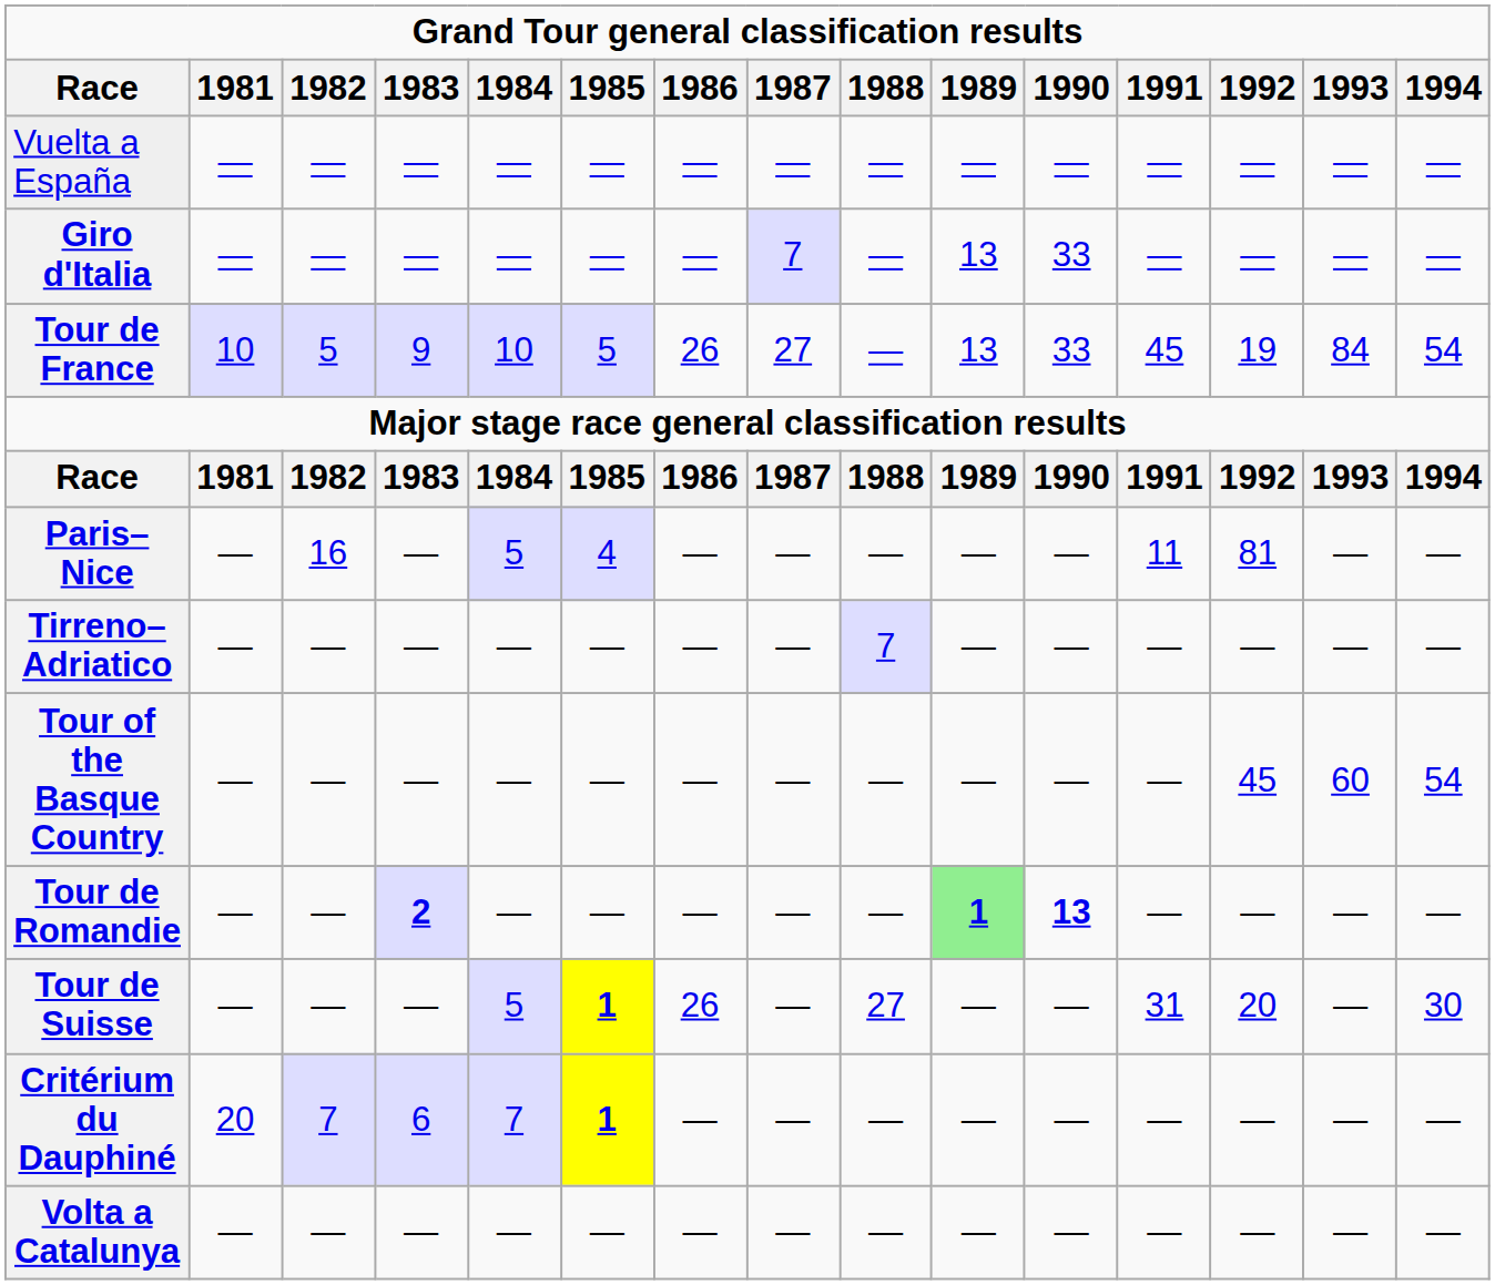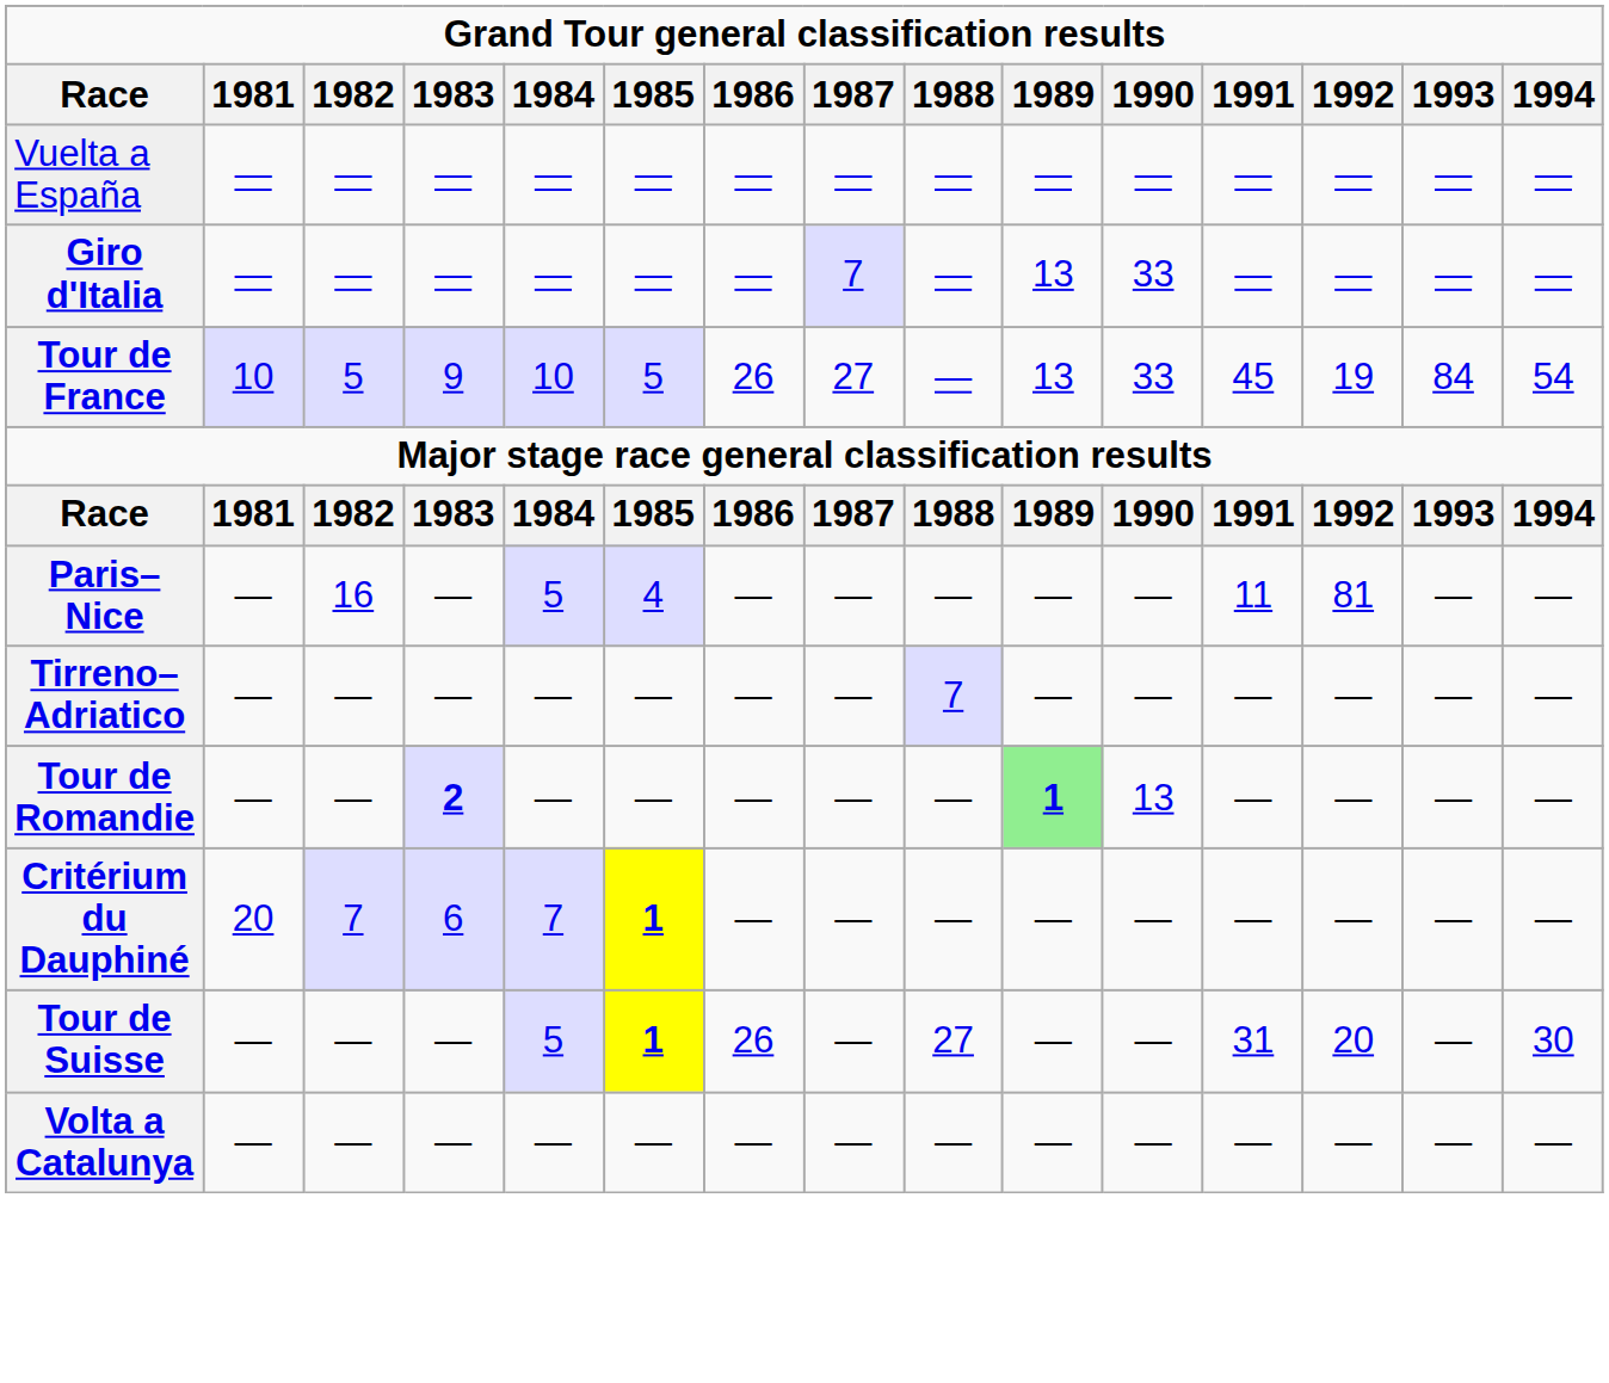 <table class="wikitable plainrowheaders">
 <tr>
 <td colspan=15 align="center"><strong>Grand Tour general classification results</strong></td>
 </tr>
 <tr>
 <th>Race</th>
 <th scope="col">1981</th>
 <th scope="col">1982</th>
 <th scope="col">1983</th>
 <th scope="col">1984</th>
 <th scope="col">1985</th>
 <th scope="col">1986</th>
 <th scope="col">1987</th>
 <th scope="col">1988</th>
 <th scope="col">1989</th>
 <th scope="col">1990</th>
 <th scope="col">1991</th>
 <th scope="col">1992</th>
 <th scope="col">1993</th>
 <th scope="col">1994</th>
 </tr>
 <tr style="text-align:center;">
 <td style="text-align:left; background:#efefef;"> <a href='#'>Vuelta a España</a></td>
 <td><a href='#'>—</a></td>
 <td><a href='#'>—</a></td>
 <td><a href='#'>—</a></td>
 <td><a href='#'>—</a></td>
 <td><a href='#'>—</a></td>
 <td><a href='#'>—</a></td>
 <td><a href='#'>—</a></td>
 <td><a href='#'>—</a></td>
 <td><a href='#'>—</a></td>
 <td><a href='#'>—</a></td>
 <td><a href='#'>—</a></td>
 <td><a href='#'>—</a></td>
 <td><a href='#'>—</a></td>
 <td><a href='#'>—</a></td>
 </tr>
 <tr style="text-align:center;">
 <th scope="row"> <a href='#'>Giro d'Italia</a></th>
 <td><a href='#'>—</a></td>
 <td><a href='#'>—</a></td>
 <td><a href='#'>—</a></td>
 <td><a href='#'>—</a></td>
 <td><a href='#'>—</a></td>
 <td><a href='#'>—</a></td>
 <td style="background:#ddf;"><a href='#'>7</a></td>
 <td><a href='#'>—</a></td>
 <td><a href='#'>13</a></td>
 <td><a href='#'>33</a></td>
 <td><a href='#'>—</a></td>
 <td><a href='#'>—</a></td>
 <td><a href='#'>—</a></td>
 <td><a href='#'>—</a></td>
 </tr>
 <tr style="text-align:center;">
 <th scope="row"> <a href='#'>Tour de France</a></th>
 <td style="background:#ddf;"><a href='#'>10</a></td>
 <td style="background:#ddf;"><a href='#'>5</a></td>
 <td style="background:#ddf;"><a href='#'>9</a></td>
 <td style="background:#ddf;"><a href='#'>10</a></td>
 <td style="background:#ddf;"><a href='#'>5</a></td>
 <td><a href='#'>26</a></td>
 <td><a href='#'>27</a></td>
 <td><a href='#'>—</a></td>
 <td><a href='#'>13</a></td>
 <td><a href='#'>33</a></td>
 <td><a href='#'>45</a></td>
 <td><a href='#'>19</a></td>
 <td><a href='#'>84</a></td>
 <td><a href='#'>54</a></td>
 </tr>
 <tr>
 <td colspan=15 align="center"><strong>Major stage race general classification results</strong></td>
 </tr>
 <tr>
 <th scope="col">Race</th>
 <th scope="col">1981</th>
 <th scope="col">1982</th>
 <th scope="col">1983</th>
 <th scope="col">1984</th>
 <th scope="col">1985</th>
 <th scope="col">1986</th>
 <th scope="col">1987</th>
 <th scope="col">1988</th>
 <th scope="col">1989</th>
 <th scope="col">1990</th>
 <th scope="col">1991</th>
 <th scope="col">1992</th>
 <th scope="col">1993</th>
 <th scope="col">1994</th>
 </tr>
 <tr style="text-align:center;">
 <th scope="row"> <a href='#'>Paris–Nice</a></th>
 <td>—</td>
 <td><a href='#'>16</a></td>
 <td>—</td>
 <td style="background:#ddf;"><a href='#'>5</a></td>
 <td style="background:#ddf;"><a href='#'>4</a></td>
 <td>—</td>
 <td>—</td>
 <td>—</td>
 <td>—</td>
 <td>—</td>
 <td><a href='#'>11</a></td>
 <td><a href='#'>81</a></td>
 <td>—</td>
 <td>—</td>
 </tr>
 <tr style="text-align:center;">
 <th scope="row"> <a href='#'>Tirreno–Adriatico</a></th>
 <td>—</td>
 <td>—</td>
 <td>—</td>
 <td>—</td>
 <td>—</td>
 <td>—</td>
 <td>—</td>
 <td style="background:#ddf;"><a href='#'>7</a></td>
 <td>—</td>
 <td>—</td>
 <td>—</td>
 <td>—</td>
 <td>—</td>
 <td>—</td>
 </tr>
 <tr style="text-align:center;">
-<th scope="row"> <a href='#'>Tour of the Basque Country</a></th>
-<td>—</td>
-<td>—</td>
-<td>—</td>
-<td>—</td>
-<td>—</td>
-<td>—</td>
-<td>—</td>
-<td>—</td>
-<td>—</td>
-<td>—</td>
-<td>—</td>
-<td><a href='#'>45</a></td>
-<td><a href='#'>60</a></td>
-<td><a href='#'>54</a></td>
-</tr>
-<tr style="text-align:center;">
 <th scope="row"> <a href='#'>Tour de Romandie</a></th>
 <td>—</td>
 <td>—</td>
 <td style="background:#ddf;"><a href='#'><strong>2</strong></a></td>
 <td>—</td>
 <td>—</td>
 <td>—</td>
 <td>—</td>
 <td>—</td>
 <td style="background:lightgreen;"><a href='#'><strong>1</strong></a></td>
-<td><strong><a href='#'>13</a></strong></td>
+<td><a href='#'>13</a></td>
+<td>—</td>
+<td>—</td>
+<td>—</td>
+<td>—</td>
+</tr>
+<tr style="text-align:center;">
+<th scope="row"> <a href='#'>Critérium du Dauphiné</a></th>
+<td><a href='#'>20</a></td>
+<td style="background:#ddf;"><a href='#'>7</a></td>
+<td style="background:#ddf;"><a href='#'>6</a></td>
+<td style="background:#ddf;"><a href='#'>7</a></td>
+<td style="background:yellow;"><a href='#'><strong>1</strong></a></td>
+<td>—</td>
+<td>—</td>
+<td>—</td>
+<td>—</td>
+<td>—</td>
 <td>—</td>
 <td>—</td>
 <td>—</td>
 <td>—</td>
 </tr>
 <tr style="text-align:center;">
 <th scope="row"> <a href='#'>Tour de Suisse</a></th>
 <td>—</td>
 <td>—</td>
 <td>—</td>
 <td style="background:#ddf;"><a href='#'>5</a></td>
 <td style="background:yellow;"><a href='#'><strong>1</strong></a></td>
 <td><a href='#'>26</a></td>
 <td>—</td>
 <td><a href='#'>27</a></td>
 <td>—</td>
 <td>—</td>
 <td><a href='#'>31</a></td>
 <td><a href='#'>20</a></td>
 <td>—</td>
 <td><a href='#'>30</a></td>
 </tr>
 <tr style="text-align:center;">
-<th scope="row"> <a href='#'>Critérium du Dauphiné</a></th>
-<td><a href='#'>20</a></td>
-<td style="background:#ddf;"><a href='#'>7</a></td>
-<td style="background:#ddf;"><a href='#'>6</a></td>
-<td style="background:#ddf;"><a href='#'>7</a></td>
-<td style="background:yellow;"><a href='#'><strong>1</strong></a></td>
-<td>—</td>
-<td>—</td>
-<td>—</td>
-<td>—</td>
-<td>—</td>
-<td>—</td>
-<td>—</td>
-<td>—</td>
-<td>—</td>
-</tr>
-<tr style="text-align:center;">
 <th scope="row"> <a href='#'>Volta a Catalunya</a></th>
 <td>—</td>
 <td>—</td>
 <td>—</td>
 <td>—</td>
 <td>—</td>
 <td>—</td>
 <td>—</td>
 <td>—</td>
 <td>—</td>
 <td>—</td>
 <td>—</td>
 <td>—</td>
 <td>—</td>
 <td>—</td>
 </tr>
 </table>
